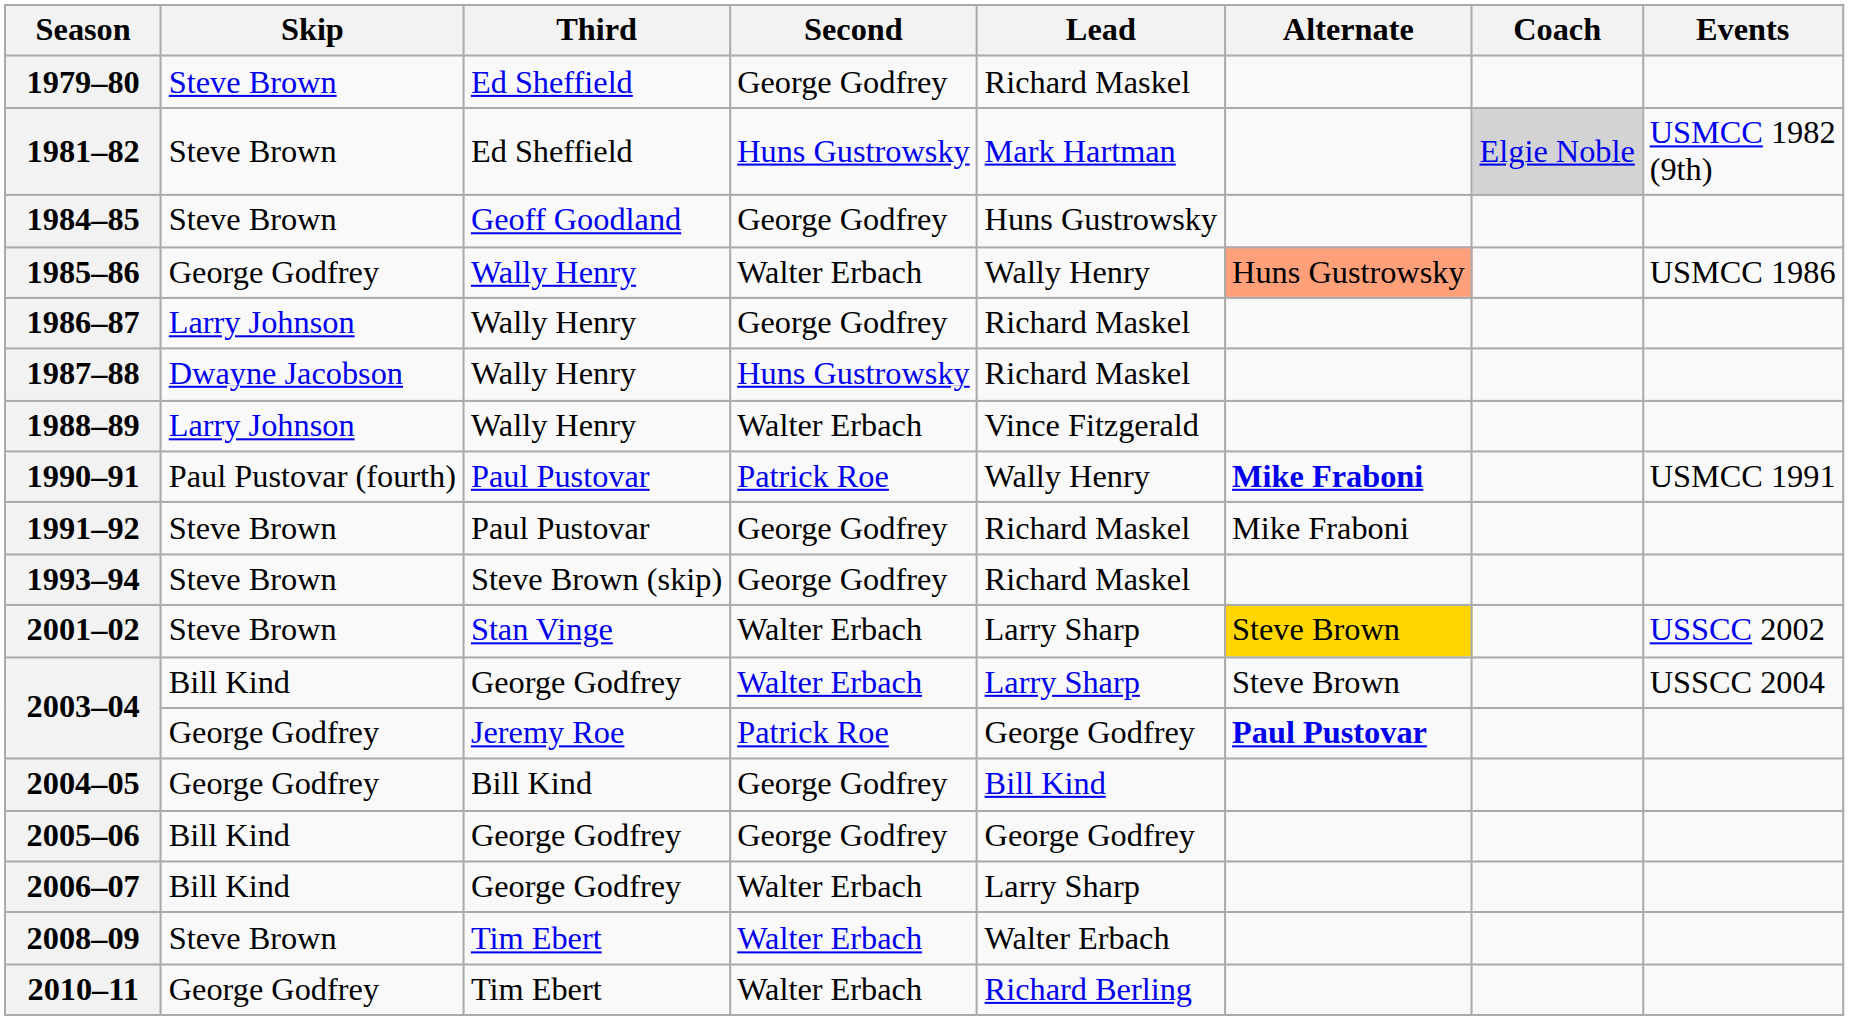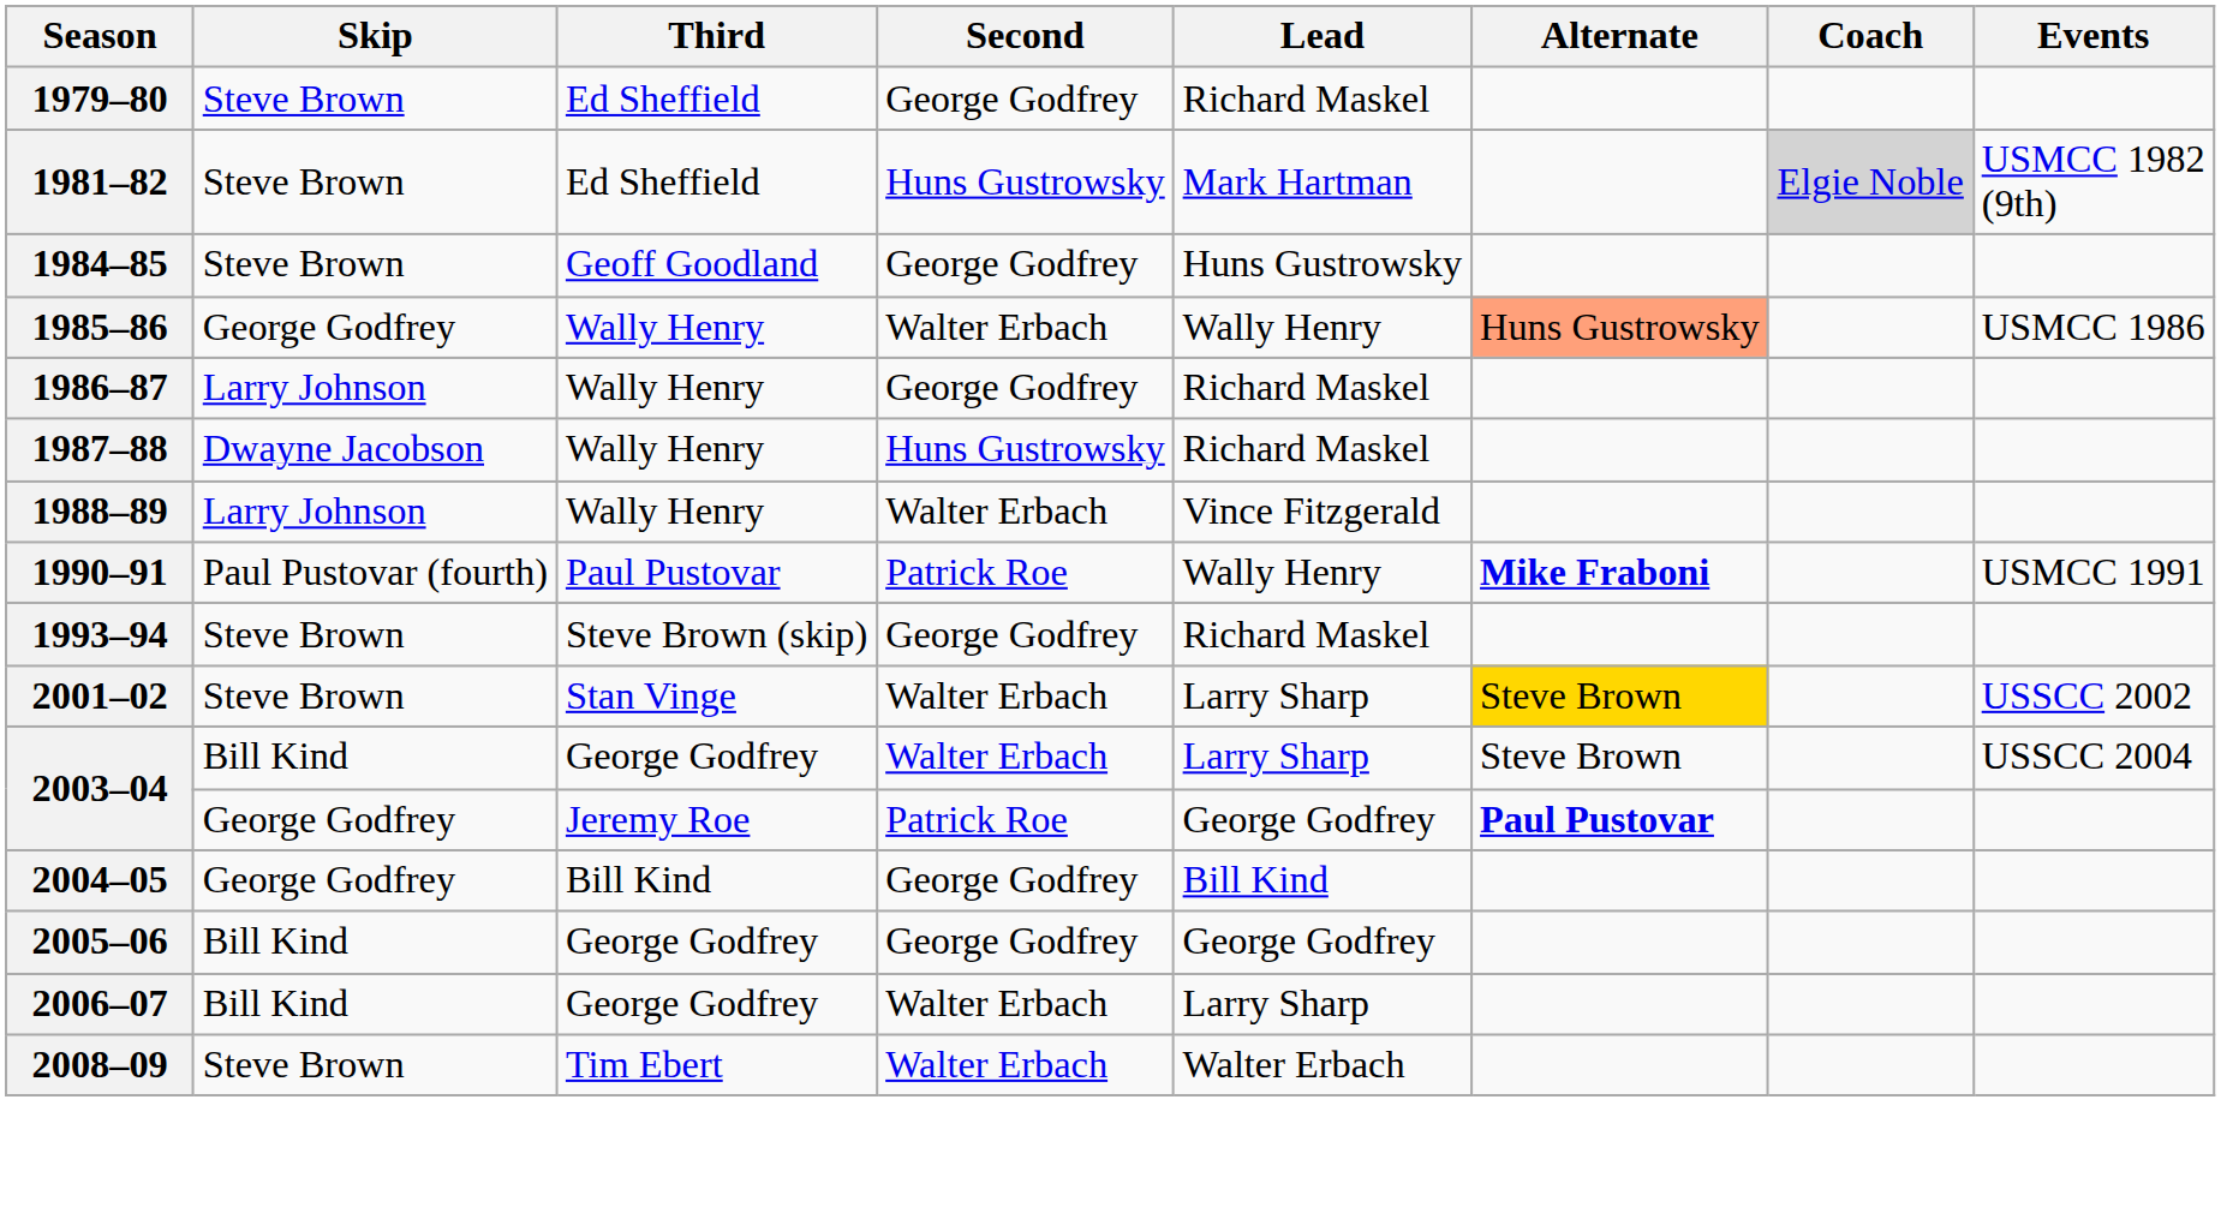 <table class="wikitable">
 <tr>
 <th scope="col" width=70>Season</th>
 <th scope="col">Skip</th>
 <th scope="col">Third</th>
 <th scope="col">Second</th>
 <th scope="col">Lead</th>
 <th scope="col">Alternate</th>
 <th scope="col">Coach</th>
 <th scope="col">Events</th>
 </tr>
 <tr>
 <th scope="row">1979–80</th>
 <td><a href='#'>Steve Brown</a></td>
 <td><a href='#'>Ed Sheffield</a></td>
 <td>George Godfrey</td>
 <td>Richard Maskel</td>
 <td></td>
 <td></td>
 <td></td>
 </tr>
 <tr>
 <th scope="row">1981–82</th>
 <td>Steve Brown</td>
 <td>Ed Sheffield</td>
 <td><a href='#'>Huns Gustrowsky</a></td>
 <td><a href='#'>Mark Hartman</a></td>
 <td></td>
 <td style="background: lightgrey;"><a href='#'>Elgie Noble</a></td>
 <td><a href='#'>USMCC</a> 1982 <br> (9th)</td>
 </tr>
 <tr>
 <th scope="row">1984–85</th>
 <td>Steve Brown</td>
 <td><a href='#'>Geoff Goodland</a></td>
 <td>George Godfrey</td>
 <td>Huns Gustrowsky</td>
 <td></td>
 <td></td>
 <td></td>
 </tr>
 <tr>
 <th scope="row">1985–86</th>
 <td>George Godfrey</td>
 <td><a href='#'>Wally Henry</a></td>
 <td>Walter Erbach</td>
 <td>Wally Henry</td>
 <td style="background: lightsalmon;">Huns Gustrowsky</td>
 <td></td>
 <td>USMCC 1986 <br> </td>
 </tr>
 <tr>
 <th scope="row">1986–87</th>
 <td><a href='#'>Larry Johnson</a></td>
 <td>Wally Henry</td>
 <td>George Godfrey</td>
 <td>Richard Maskel</td>
 <td></td>
 <td></td>
 <td></td>
 </tr>
 <tr>
 <th scope="row">1987–88</th>
 <td><a href='#'>Dwayne Jacobson</a></td>
 <td>Wally Henry</td>
 <td><a href='#'>Huns Gustrowsky</a></td>
 <td>Richard Maskel</td>
 <td></td>
 <td></td>
 <td></td>
 </tr>
 <tr>
 <th scope="row">1988–89</th>
 <td><a href='#'>Larry Johnson</a></td>
 <td>Wally Henry</td>
 <td>Walter Erbach</td>
 <td>Vince Fitzgerald</td>
 <td></td>
 <td></td>
 <td></td>
 </tr>
 <tr>
 <th scope="row">1990–91</th>
 <td>Paul Pustovar (fourth)</td>
 <td><a href='#'>Paul Pustovar</a></td>
 <td><a href='#'>Patrick Roe</a></td>
 <td>Wally Henry</td>
 <td><strong><a href='#'>Mike Fraboni</a></strong></td>
 <td></td>
 <td>USMCC 1991 <br> </td>
 </tr>
 <tr>
-<th scope="row">1991–92</th>
-<td>Steve Brown</td>
-<td>Paul Pustovar</td>
-<td>George Godfrey</td>
-<td>Richard Maskel</td>
-<td>Mike Fraboni</td>
-<td></td>
-<td></td>
-</tr>
-<tr>
 <th scope="row">1993–94</th>
 <td>Steve Brown</td>
 <td>Steve Brown (skip)</td>
 <td>George Godfrey</td>
 <td>Richard Maskel</td>
 <td></td>
 <td></td>
 <td></td>
 </tr>
 <tr>
 <th scope="row">2001–02</th>
 <td>Steve Brown</td>
 <td><a href='#'>Stan Vinge</a></td>
 <td>Walter Erbach</td>
 <td>Larry Sharp</td>
 <td style="background: gold;">Steve Brown</td>
 <td></td>
 <td><a href='#'>USSCC</a> 2002 <br> </td>
 </tr>
 <tr>
 <th scope="row" rowspan=2>2003–04</th>
 <td>Bill Kind</td>
 <td>George Godfrey</td>
 <td><a href='#'>Walter Erbach</a></td>
 <td><a href='#'>Larry Sharp</a></td>
 <td>Steve Brown</td>
 <td></td>
 <td>USSCC 2004 <br> </td>
 </tr>
 <tr>
 <td>George Godfrey</td>
 <td><a href='#'>Jeremy Roe</a></td>
 <td><a href='#'>Patrick Roe</a></td>
 <td>George Godfrey</td>
 <td><strong><a href='#'>Paul Pustovar</a></strong></td>
 <td></td>
 <td></td>
 </tr>
 <tr>
 <th scope="row">2004–05</th>
 <td>George Godfrey</td>
 <td>Bill Kind</td>
 <td>George Godfrey</td>
 <td><a href='#'>Bill Kind</a></td>
 <td></td>
 <td></td>
 <td></td>
 </tr>
 <tr>
 <th scope="row">2005–06</th>
 <td>Bill Kind</td>
 <td>George Godfrey</td>
 <td>George Godfrey</td>
 <td>George Godfrey</td>
 <td></td>
 <td></td>
 <td></td>
 </tr>
 <tr>
 <th scope="row">2006–07</th>
 <td>Bill Kind</td>
 <td>George Godfrey</td>
 <td>Walter Erbach</td>
 <td>Larry Sharp</td>
 <td></td>
 <td></td>
 <td></td>
 </tr>
 <tr>
 <th scope="row">2008–09</th>
 <td>Steve Brown</td>
 <td><a href='#'>Tim Ebert</a></td>
 <td><a href='#'>Walter Erbach</a></td>
 <td>Walter Erbach</td>
 <td></td>
 <td></td>
 <td></td>
 </tr>
-<tr>
-<th scope="row">2010–11</th>
-<td>George Godfrey</td>
-<td>Tim Ebert</td>
-<td>Walter Erbach</td>
-<td><a href='#'>Richard Berling</a></td>
-<td></td>
-<td></td>
-<td></td>
-</tr>
 </table>
